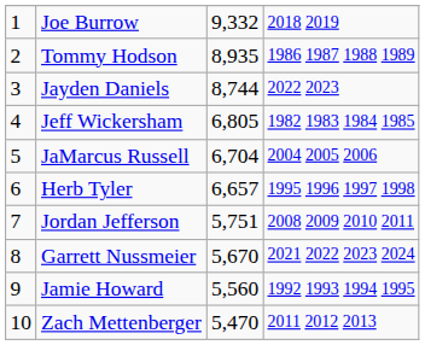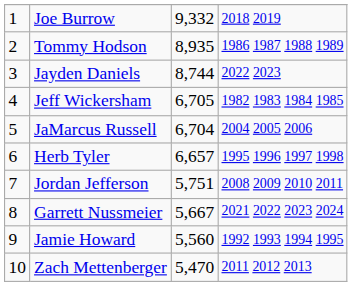 <table class="wikitable">
 <tr>
 </tr>
 <tr>
 <td>1</td>
 <td><a href='#'>Joe Burrow</a></td>
 <td><abbr>9,332</abbr></td>
 <td style="font-size:80%;"><a href='#'>2018</a> <a href='#'>2019</a></td>
 </tr>
 <tr>
 <td>2</td>
 <td><a href='#'>Tommy Hodson</a></td>
 <td><abbr>8,935</abbr></td>
 <td style="font-size:80%;"><a href='#'>1986</a> <a href='#'>1987</a> <a href='#'>1988</a> <a href='#'>1989</a></td>
 </tr>
 <tr>
 <td>3</td>
 <td><a href='#'>Jayden Daniels</a></td>
 <td><abbr>8,744</abbr></td>
 <td style="font-size:80%;"><a href='#'>2022</a> <a href='#'>2023</a></td>
 </tr>
 <tr>
 <td>4</td>
 <td><a href='#'>Jeff Wickersham</a></td>
-<td><abbr>6,805</abbr></td>
+<td><abbr>6,705</abbr></td>
 <td style="font-size:80%;"><a href='#'>1982</a> <a href='#'>1983</a> <a href='#'>1984</a> <a href='#'>1985</a></td>
 </tr>
 <tr>
 <td>5</td>
 <td><a href='#'>JaMarcus Russell</a></td>
 <td><abbr>6,704</abbr></td>
 <td style="font-size:80%;"><a href='#'>2004</a> <a href='#'>2005</a> <a href='#'>2006</a></td>
 </tr>
 <tr>
 <td>6</td>
 <td><a href='#'>Herb Tyler</a></td>
 <td><abbr>6,657</abbr></td>
 <td style="font-size:80%;"><a href='#'>1995</a> <a href='#'>1996</a> <a href='#'>1997</a> <a href='#'>1998</a></td>
 </tr>
 <tr>
 <td>7</td>
 <td><a href='#'>Jordan Jefferson</a></td>
 <td><abbr>5,751</abbr></td>
 <td style="font-size:80%;"><a href='#'>2008</a> <a href='#'>2009</a> <a href='#'>2010</a> <a href='#'>2011</a></td>
 </tr>
 <tr>
 <td>8</td>
 <td><a href='#'>Garrett Nussmeier</a></td>
-<td><abbr>5,670</abbr></td>
+<td><abbr>5,667</abbr></td>
 <td style="font-size:80%;"><a href='#'>2021</a> <a href='#'>2022</a> <a href='#'>2023</a> <a href='#'>2024</a></td>
 </tr>
 <tr>
 <td>9</td>
 <td><a href='#'>Jamie Howard</a></td>
 <td><abbr>5,560</abbr></td>
 <td style="font-size:80%;"><a href='#'>1992</a> <a href='#'>1993</a> <a href='#'>1994</a> <a href='#'>1995</a></td>
 </tr>
 <tr>
 <td>10</td>
 <td><a href='#'>Zach Mettenberger</a></td>
 <td><abbr>5,470</abbr></td>
 <td style="font-size:80%;"><a href='#'>2011</a> <a href='#'>2012</a> <a href='#'>2013</a></td>
 </tr>
 </table>
